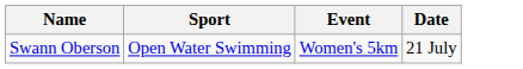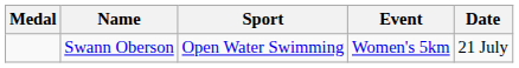 <table class="wikitable sortable" style="font-size:90%">
 <tr>
+<th>Medal</th>
 <th>Name</th>
 <th>Sport</th>
 <th>Event</th>
 <th>Date</th>
 </tr>
 <tr>
+<td></td>
 <td><a href='#'>Swann Oberson</a></td>
 <td><a href='#'>Open Water Swimming</a></td>
 <td><a href='#'>Women's 5km</a></td>
 <td>21 July</td>
 </tr>
 </table>
